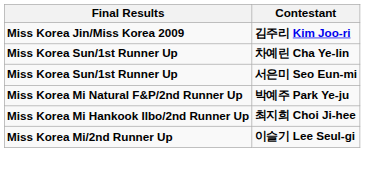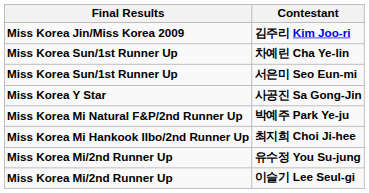 <table class="wikitable" border="1">
 <tr>
 <th>Final Results</th>
 <th>Contestant</th>
 </tr>
 <tr>
 <td><strong>Miss Korea Jin/Miss Korea 2009</strong></td>
 <td><strong>김주리 <a href='#'>Kim Joo-ri</a></strong></td>
 </tr>
 <tr>
 <td><strong>Miss Korea Sun/1st Runner Up</strong></td>
 <td><strong>차예린 Cha Ye-lin</strong></td>
 </tr>
 <tr>
 <td><strong>Miss Korea Sun/1st Runner Up</strong></td>
 <td><strong>서은미 Seo Eun-mi</strong></td>
 </tr>
 <tr>
+<td><strong>Miss Korea Y Star</strong></td>
+<td><strong>사공진 Sa Gong-Jin</strong></td>
+</tr>
+<tr>
 <td><strong>Miss Korea Mi Natural F&P/2nd Runner Up</strong></td>
 <td><strong>박예주 Park Ye-ju</strong></td>
 </tr>
 <tr>
 <td><strong>Miss Korea Mi Hankook Ilbo/2nd Runner Up</strong></td>
 <td><strong>최지희 Choi Ji-hee</strong></td>
 </tr>
 <tr>
 <td><strong>Miss Korea Mi/2nd Runner Up</strong></td>
+<td><strong>유수정 You Su-jung</strong></td>
+</tr>
+<tr>
+<td><strong>Miss Korea Mi/2nd Runner Up</strong></td>
 <td><strong>이슬기 Lee Seul-gi</strong></td>
 </tr>
 </table>
